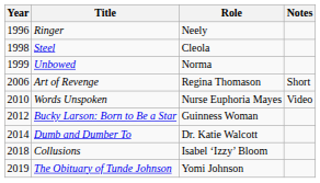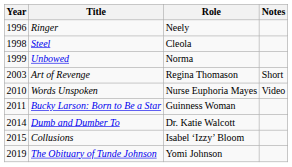 <table class="wikitable sortable">
 <tr>
 <th>Year</th>
 <th>Title</th>
 <th>Role</th>
 <th class="unsortable">Notes</th>
 </tr>
 <tr>
 <td>1996</td>
 <td><em>Ringer</em></td>
 <td>Neely</td>
 <td></td>
 </tr>
 <tr>
 <td>1998</td>
 <td><em><a href='#'>Steel</a></em></td>
 <td>Cleola</td>
 <td></td>
 </tr>
 <tr>
 <td>1999</td>
 <td><em><a href='#'>Unbowed</a></em></td>
 <td>Norma</td>
 <td></td>
 </tr>
 <tr>
-<td>2006</td>
+<td>2003</td>
 <td><em>Art of Revenge</em></td>
 <td>Regina Thomason</td>
 <td>Short</td>
 </tr>
 <tr>
 <td>2010</td>
 <td><em>Words Unspoken</em></td>
 <td>Nurse Euphoria Mayes</td>
 <td>Video</td>
 </tr>
 <tr>
-<td>2012</td>
+<td>2011</td>
 <td><em><a href='#'>Bucky Larson: Born to Be a Star</a></em></td>
 <td>Guinness Woman</td>
 <td></td>
 </tr>
 <tr>
 <td>2014</td>
 <td><em><a href='#'>Dumb and Dumber To</a></em></td>
 <td>Dr. Katie Walcott</td>
 <td></td>
 </tr>
 <tr>
-<td>2018</td>
+<td>2015</td>
 <td><em>Collusions</em></td>
 <td>Isabel ‘Izzy’ Bloom</td>
 <td></td>
 </tr>
 <tr>
 <td>2019</td>
 <td><em><a href='#'>The Obituary of Tunde Johnson</a></em></td>
 <td>Yomi Johnson</td>
 <td></td>
 </tr>
 </table>
